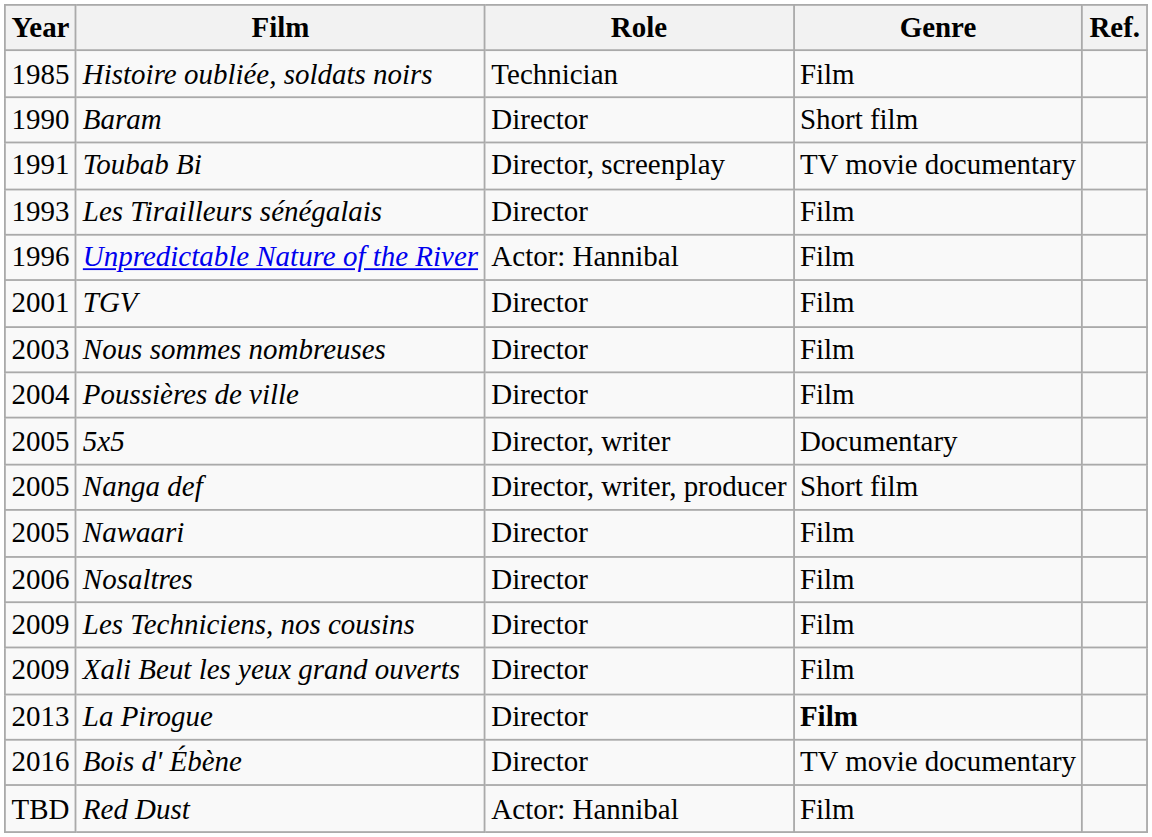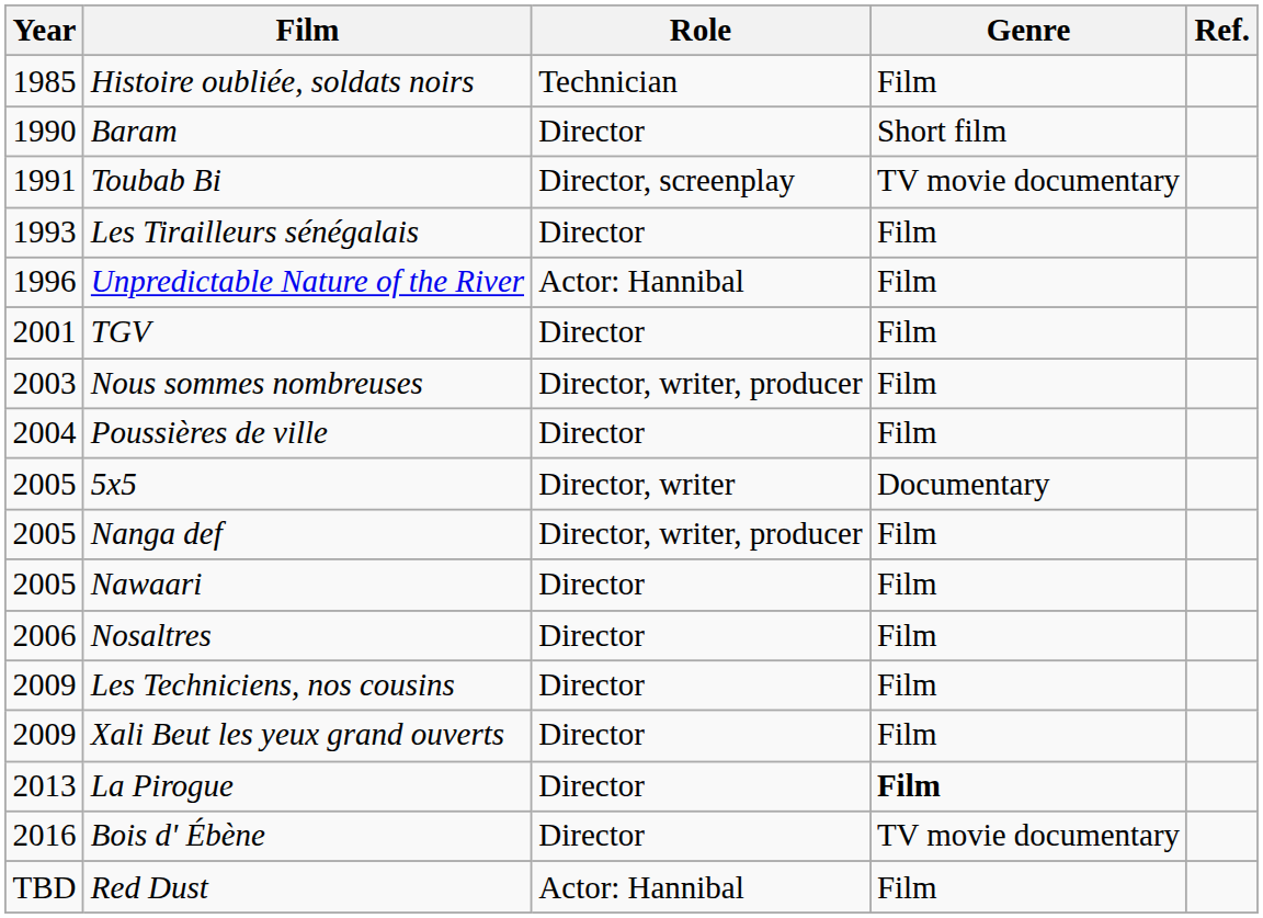 <table class="wikitable">
 <tr>
 <th>Year</th>
 <th>Film</th>
 <th>Role</th>
 <th>Genre</th>
 <th>Ref.</th>
 </tr>
 <tr>
 <td>1985</td>
 <td><em>Histoire oubliée, soldats noirs</em></td>
 <td>Technician</td>
 <td>Film</td>
 <td></td>
 </tr>
 <tr>
 <td>1990</td>
 <td><em>Baram</em></td>
 <td>Director</td>
 <td>Short film</td>
 <td></td>
 </tr>
 <tr>
 <td>1991</td>
 <td><em>Toubab Bi</em></td>
 <td>Director, screenplay</td>
 <td>TV movie documentary</td>
 <td></td>
 </tr>
 <tr>
 <td>1993</td>
 <td><em>Les Tirailleurs sénégalais</em></td>
 <td>Director</td>
 <td>Film</td>
 <td></td>
 </tr>
 <tr>
 <td>1996</td>
 <td><em><a href='#'>Unpredictable Nature of the River</a></em></td>
 <td>Actor: Hannibal</td>
 <td>Film</td>
 <td></td>
 </tr>
 <tr>
 <td>2001</td>
 <td><em>TGV</em></td>
 <td>Director</td>
 <td>Film</td>
 <td></td>
 </tr>
 <tr>
 <td>2003</td>
 <td><em>Nous sommes nombreuses</em></td>
-<td>Director</td>
+<td>Director, writer, producer</td>
 <td>Film</td>
 <td></td>
 </tr>
 <tr>
 <td>2004</td>
 <td><em>Poussières de ville</em></td>
 <td>Director</td>
 <td>Film</td>
 <td></td>
 </tr>
 <tr>
 <td>2005</td>
 <td><em>5x5</em></td>
 <td>Director, writer</td>
 <td>Documentary</td>
 <td></td>
 </tr>
 <tr>
 <td>2005</td>
 <td><em>Nanga def</em></td>
 <td>Director, writer, producer</td>
-<td>Short film</td>
+<td>Film</td>
 <td></td>
 </tr>
 <tr>
 <td>2005</td>
 <td><em>Nawaari</em></td>
 <td>Director</td>
 <td>Film</td>
 <td></td>
 </tr>
 <tr>
 <td>2006</td>
 <td><em>Nosaltres</em></td>
 <td>Director</td>
 <td>Film</td>
 <td></td>
 </tr>
 <tr>
 <td>2009</td>
 <td><em>Les Techniciens, nos cousins</em></td>
 <td>Director</td>
 <td>Film</td>
 <td></td>
 </tr>
 <tr>
 <td>2009</td>
 <td><em>Xali Beut les yeux grand ouverts</em></td>
 <td>Director</td>
 <td>Film</td>
 <td></td>
 </tr>
 <tr>
 <td>2013</td>
 <td><em>La Pirogue</em></td>
 <td>Director</td>
 <td><strong>Film</strong></td>
 <td></td>
 </tr>
 <tr>
 <td>2016</td>
 <td><em>Bois d' Ébène</em></td>
 <td>Director</td>
 <td>TV movie documentary</td>
 <td></td>
 </tr>
 <tr>
 <td>TBD</td>
 <td><em>Red Dust</em></td>
 <td>Actor: Hannibal</td>
 <td>Film</td>
 <td></td>
 </tr>
 </table>
